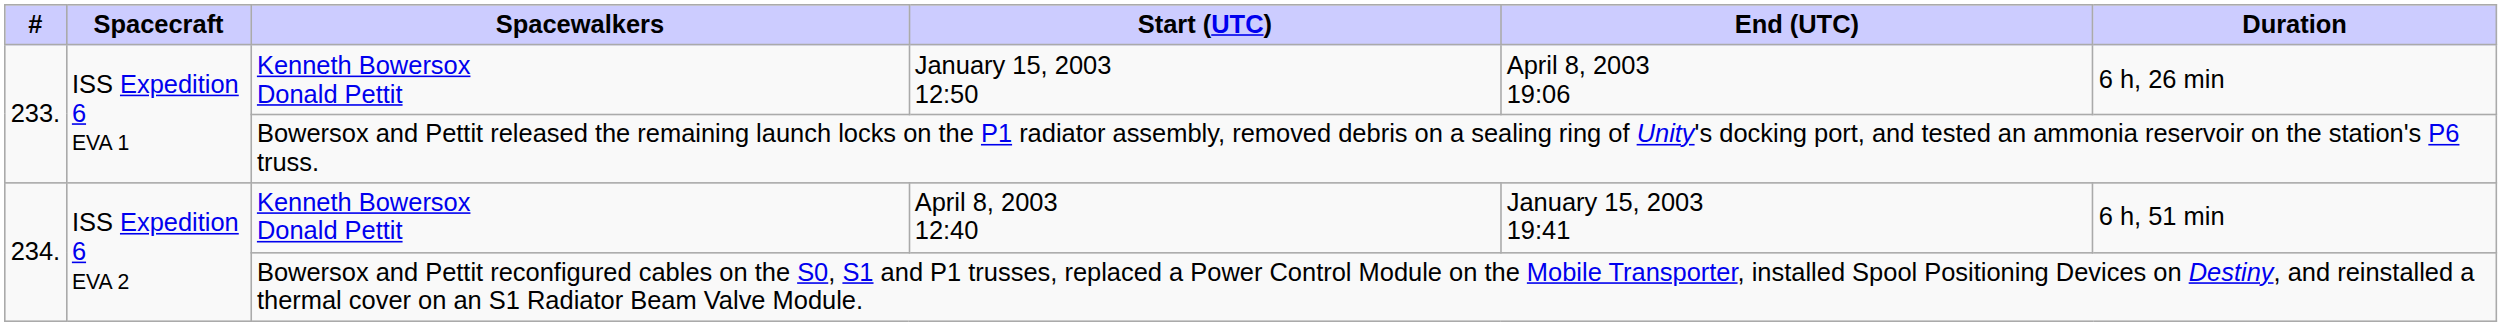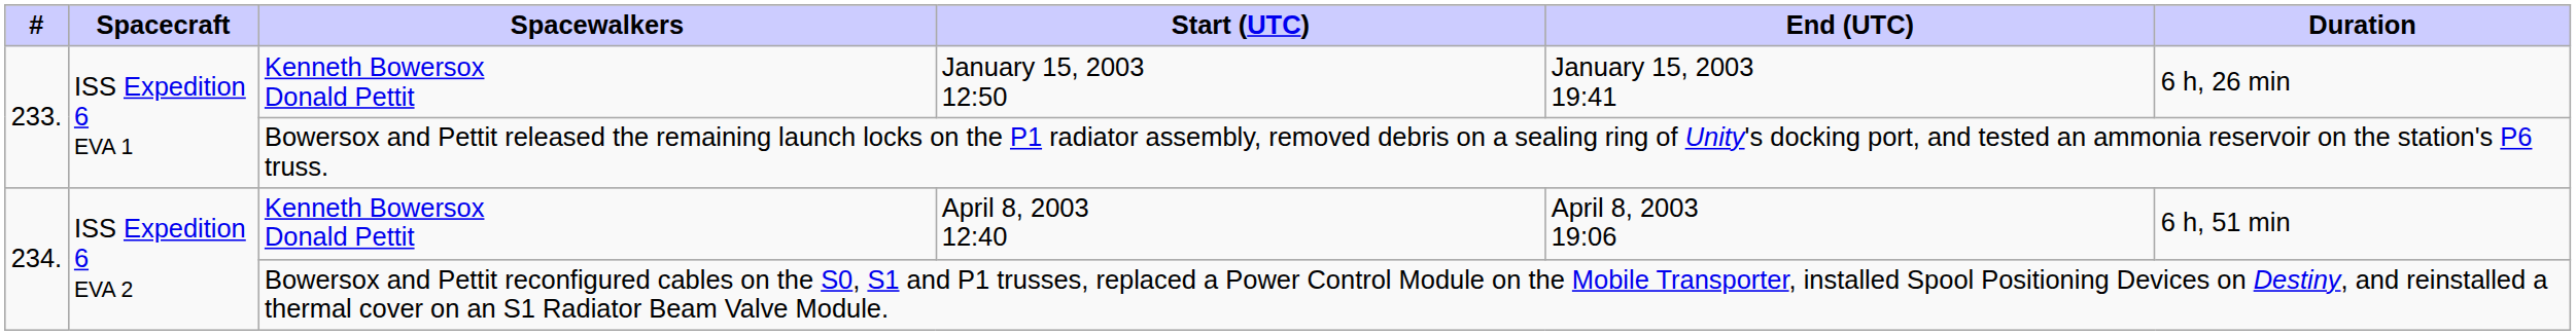 <table class="wikitable">
 <tr>
 <th style="background:#ccf;">#</th>
 <th style="background:#ccf;">Spacecraft</th>
 <th style="background:#ccf;">Spacewalkers</th>
 <th style="background:#ccf;">Start (<a href='#'>UTC</a>)</th>
 <th style="background:#ccf;">End (UTC)</th>
 <th style="background:#ccf;">Duration</th>
 </tr>
 <tr>
 <td rowspan=2>233.</td>
 <td rowspan=2>ISS <a href='#'>Expedition 6</a><br><small>EVA 1</small></td>
 <td> <a href='#'>Kenneth Bowersox</a><br> <a href='#'>Donald Pettit</a></td>
 <td>January 15, 2003<br> 12:50</td>
-<td>April 8, 2003<br> 19:06</td>
+<td>January 15, 2003<br> 19:41</td>
 <td>6 h, 26 min</td>
 </tr>
 <tr>
 <td colspan=4>Bowersox and Pettit released the remaining launch locks on the <a href='#'>P1</a> radiator assembly, removed debris on a sealing ring of <a href='#'><em>Unity</em></a>'s docking port, and tested an ammonia reservoir on the station's <a href='#'>P6</a> truss.</td>
 </tr>
 <tr>
 <td rowspan=2>234.</td>
 <td rowspan=2>ISS <a href='#'>Expedition 6</a><br><small>EVA 2</small></td>
 <td> <a href='#'>Kenneth Bowersox</a><br> <a href='#'>Donald Pettit</a></td>
 <td>April 8, 2003<br> 12:40</td>
-<td>January 15, 2003<br> 19:41</td>
+<td>April 8, 2003<br> 19:06</td>
 <td>6 h, 51 min</td>
 </tr>
 <tr>
 <td colspan=4>Bowersox and Pettit reconfigured cables on the <a href='#'>S0</a>, <a href='#'>S1</a> and P1 trusses, replaced a Power Control Module on the <a href='#'>Mobile Transporter</a>, installed Spool Positioning Devices on <a href='#'><em>Destiny</em></a>, and reinstalled a thermal cover on an S1 Radiator Beam Valve Module.</td>
 </tr>
 </table>
